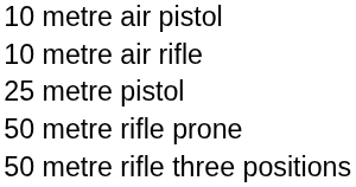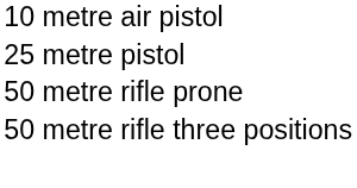 <table>
 <tr>
 <td>10 metre air pistol <br></td>
-<td></td>
-<td></td>
-<td></td>
-</tr>
-<tr>
-<td>10 metre air rifle <br></td>
 <td></td>
 <td></td>
 <td></td>
 </tr>
 <tr>
 <td>25 metre pistol <br></td>
 <td></td>
 <td></td>
 <td></td>
 </tr>
 <tr>
 <td>50 metre rifle prone <br></td>
 <td></td>
 <td></td>
 <td></td>
 </tr>
 <tr>
 <td>50 metre rifle three positions <br></td>
 <td></td>
 <td></td>
 <td></td>
 </tr>
 </table>
